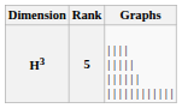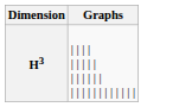 <table class=wikitable>
 <tr>
 <th>Dimension</th>
-<th>Rank</th>
 <th>Graphs</th>
 </tr>
 <tr>
 <th>H<sup>3</sup></th>
-<th>5</th>
 <td><br> |  |  |  | <br>  |  |  |  |  | <br>  |  |  |  |  |  | <br>  |  |  |  |  |  |  |  |  |  |  |  | </td>
 </tr>
 </table>
